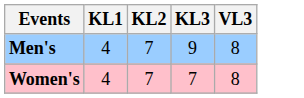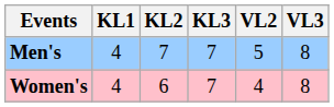 <table class="wikitable" style="font-size:85%; ">
 <tr>
 <th width=50>Events</th>
 <th width=20>KL1</th>
 <th width=20>KL2</th>
 <th width=20>KL3</th>
+<th width=20>VL2</th>
 <th width=20>VL3</th>
 </tr>
 <tr bgcolor=#9acdff>
 <td><strong>Men's</strong></td>
 <td align=center>4</td>
 <td align=center>7</td>
-<td align=center>9</td>
+<td align=center>7</td>
+<td align=center>5</td>
 <td align=center>8</td>
 </tr>
 <tr bgcolor=pink>
 <td><strong>Women's</strong></td>
 <td align=center>4</td>
+<td align=center>6</td>
 <td align=center>7</td>
-<td align=center>7</td>
+<td align=center>4</td>
 <td align=center>8</td>
 </tr>
 </table>
